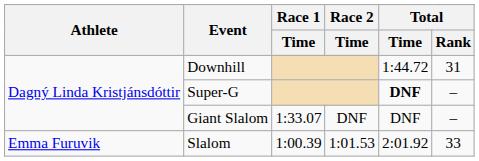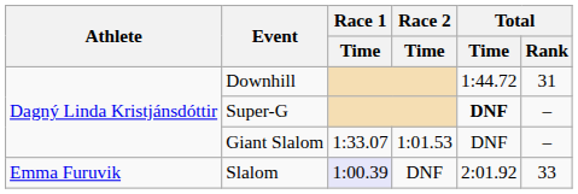 <table class="wikitable" style="font-size:90%">
 <tr>
 <th rowspan="2">Athlete</th>
 <th rowspan="2">Event</th>
 <th>Race 1</th>
 <th>Race 2</th>
 <th colspan="2">Total</th>
 </tr>
 <tr>
 <th>Time</th>
 <th>Time</th>
 <th>Time</th>
 <th>Rank</th>
 </tr>
 <tr>
 <td rowspan=3><a href='#'>Dagný Linda Kristjánsdóttir</a></td>
 <td>Downhill</td>
 <td colspan="2" bgcolor="wheat"></td>
 <td align="center">1:44.72</td>
 <td align="center">31</td>
 </tr>
 <tr>
 <td>Super-G</td>
 <td colspan="2" bgcolor="wheat"></td>
 <td align="center"><strong>DNF</strong></td>
 <td align="center">–</td>
 </tr>
 <tr>
 <td>Giant Slalom</td>
 <td align="center">1:33.07</td>
-<td align="center">DNF</td>
+<td align="center">1:01.53</td>
 <td align="center">DNF</td>
 <td align="center">–</td>
 </tr>
 <tr>
 <td><a href='#'>Emma Furuvik</a></td>
 <td rowspan="4">Slalom</td>
-<td align="center">1:00.39</td>
-<td align="center">1:01.53</td>
+<td align="center" style="background: lavender;">1:00.39</td>
+<td align="center">DNF</td>
 <td align="center">2:01.92</td>
 <td align="center">33</td>
 </tr>
 </table>
